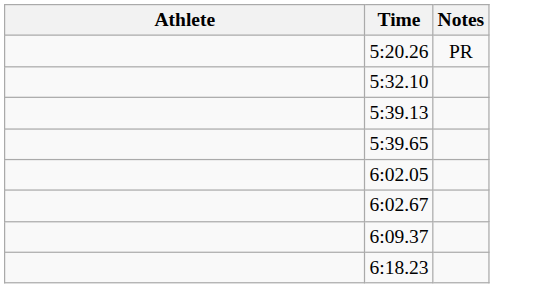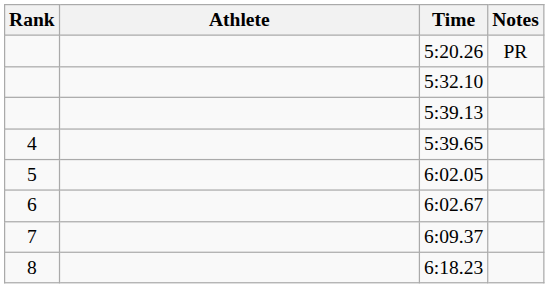 <table class="wikitable" style="text-align:center">
 <tr>
+<th>Rank</th>
 <th Style="width:18em">Athlete</th>
 <th>Time</th>
 <th>Notes</th>
 </tr>
 <tr>
+<td></td>
 <td style="text-align:left"></td>
 <td>5:20.26</td>
 <td>PR</td>
 </tr>
 <tr>
+<td></td>
 <td style="text-align:left"></td>
 <td>5:32.10</td>
 <td></td>
 </tr>
 <tr>
+<td></td>
 <td style="text-align:left"></td>
 <td>5:39.13</td>
 <td></td>
 </tr>
 <tr>
+<td>4</td>
 <td style="text-align:left"></td>
 <td>5:39.65</td>
 <td></td>
 </tr>
 <tr>
+<td>5</td>
 <td style="text-align:left"></td>
 <td>6:02.05</td>
 <td></td>
 </tr>
 <tr>
+<td>6</td>
 <td style="text-align:left"></td>
 <td>6:02.67</td>
 <td></td>
 </tr>
 <tr>
+<td>7</td>
 <td style="text-align:left"></td>
 <td>6:09.37</td>
 <td></td>
 </tr>
 <tr>
+<td>8</td>
 <td style="text-align:left"></td>
 <td>6:18.23</td>
 <td></td>
 </tr>
 </table>
